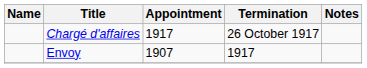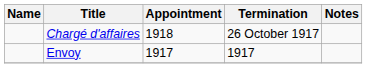 <table class="wikitable">
 <tr valign="middle">
 <th>Name</th>
 <th>Title</th>
 <th>Appointment</th>
 <th>Termination</th>
 <th>Notes</th>
 </tr>
 <tr>
 <td></td>
 <td><em><a href='#'>Chargé d'affaires</a></em></td>
-<td>1917</td>
+<td>1918</td>
 <td>26 October 1917</td>
 <td></td>
 </tr>
 <tr>
 <td></td>
 <td><a href='#'>Envoy</a></td>
-<td>1907</td>
+<td>1917</td>
 <td>1917</td>
 <td></td>
 </tr>
 <tr>
 </tr>
 </table>
